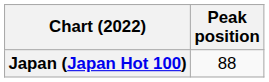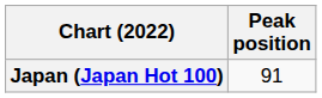 <table class="wikitable plainrowheaders" style="text-align:center">
 <tr>
 <th scope="col">Chart (2022)</th>
 <th scope="col">Peak<br>position</th>
 </tr>
 <tr>
 <th scope="row">Japan (<a href='#'>Japan Hot 100</a>)</th>
-<td>88</td>
+<td>91</td>
 </tr>
 </table>
